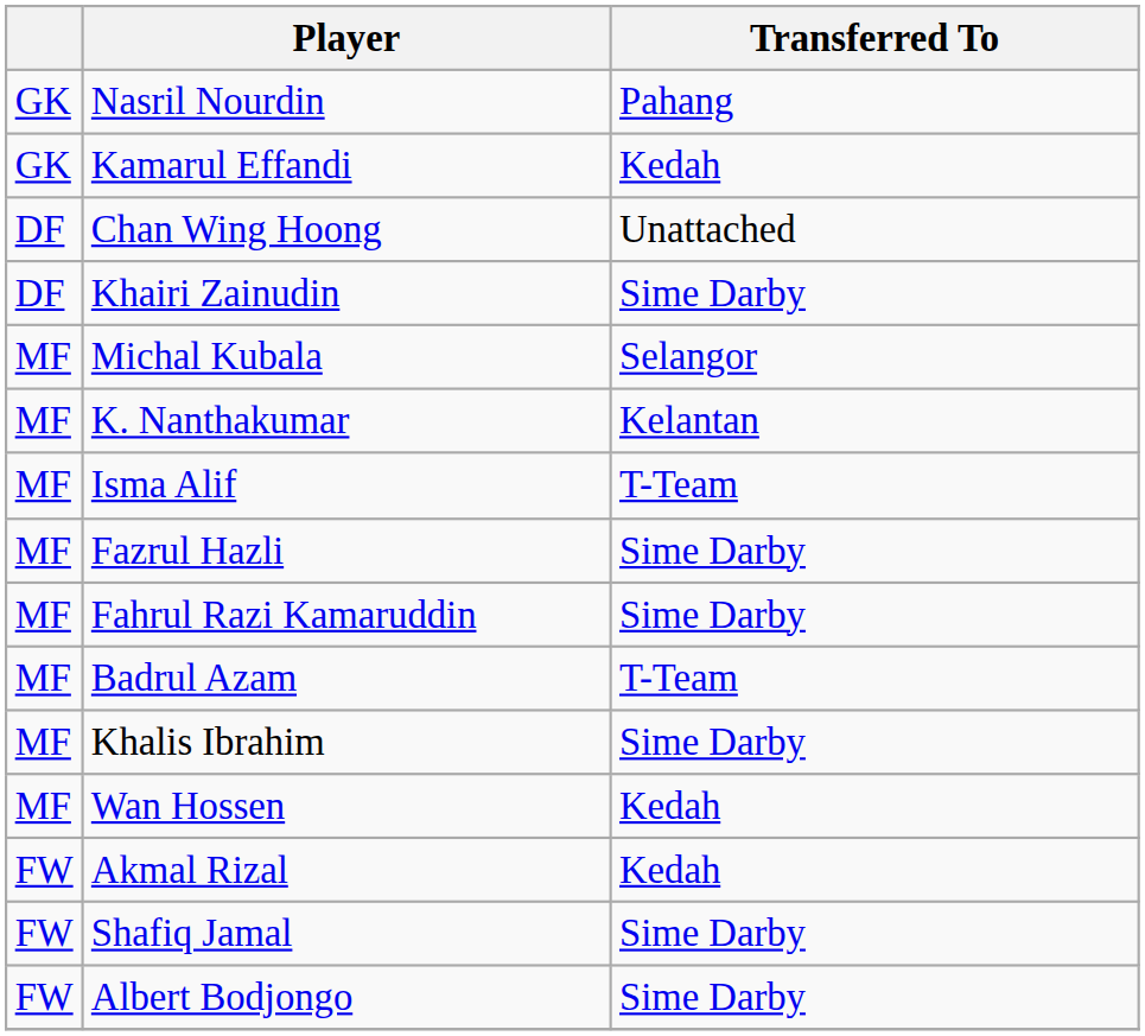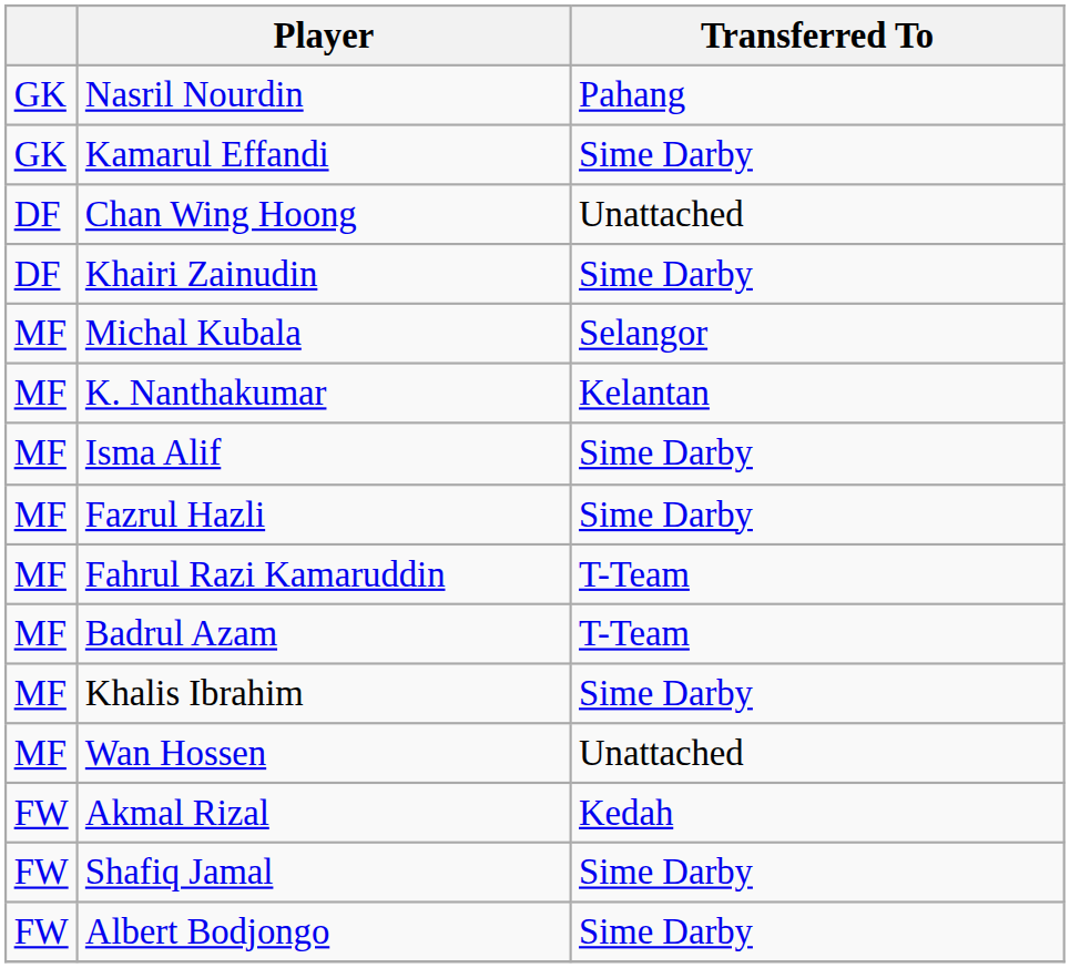 <table class="wikitable plainrowheaders sortable" style="font-size:95%">
 <tr>
 <th></th>
 <th scope="col" style="width:200px;">Player</th>
 <th scope="col" style="width:200px;">Transferred To</th>
 </tr>
 <tr>
 <td align="left"><a href='#'>GK</a></td>
 <td align="left"> <a href='#'>Nasril Nourdin</a></td>
 <td align="left"> <a href='#'>Pahang</a></td>
 </tr>
 <tr>
 <td align="left"><a href='#'>GK</a></td>
 <td align="left"> <a href='#'>Kamarul Effandi</a></td>
-<td align="left"> <a href='#'>Kedah</a></td>
+<td align="left"> <a href='#'>Sime Darby</a></td>
 </tr>
 <tr>
 <td align="left"><a href='#'>DF</a></td>
 <td align="left"> <a href='#'>Chan Wing Hoong</a></td>
 <td align="left">Unattached</td>
 </tr>
 <tr>
 <td align="left"><a href='#'>DF</a></td>
 <td align="left"> <a href='#'>Khairi Zainudin</a></td>
 <td align="left"> <a href='#'>Sime Darby</a></td>
 </tr>
 <tr>
 <td align="left"><a href='#'>MF</a></td>
 <td align="left"> <a href='#'>Michal Kubala</a></td>
 <td align="left"> <a href='#'>Selangor</a></td>
 </tr>
 <tr>
 <td align="left"><a href='#'>MF</a></td>
 <td align="left"> <a href='#'>K. Nanthakumar</a></td>
 <td align="left"> <a href='#'>Kelantan</a></td>
 </tr>
 <tr>
 <td align="left"><a href='#'>MF</a></td>
 <td align="left"> <a href='#'>Isma Alif</a></td>
-<td align="left"> <a href='#'>T-Team</a></td>
+<td align="left"> <a href='#'>Sime Darby</a></td>
 </tr>
 <tr>
 <td align="left"><a href='#'>MF</a></td>
 <td align="left"> <a href='#'>Fazrul Hazli</a></td>
 <td align="left"> <a href='#'>Sime Darby</a></td>
 </tr>
 <tr>
 <td align="left"><a href='#'>MF</a></td>
 <td align="left"> <a href='#'>Fahrul Razi Kamaruddin</a></td>
-<td align="left"> <a href='#'>Sime Darby</a></td>
+<td align="left"> <a href='#'>T-Team</a></td>
 </tr>
 <tr>
 <td align="left"><a href='#'>MF</a></td>
 <td align="left"> <a href='#'>Badrul Azam</a></td>
 <td align="left"> <a href='#'>T-Team</a></td>
 </tr>
 <tr>
 <td align="left"><a href='#'>MF</a></td>
 <td align="left"> Khalis Ibrahim</td>
 <td align="left"> <a href='#'>Sime Darby</a></td>
 </tr>
 <tr>
 <td align="left"><a href='#'>MF</a></td>
 <td align="left"> <a href='#'>Wan Hossen</a></td>
-<td align="left"> <a href='#'>Kedah</a></td>
+<td align="left">Unattached</td>
 </tr>
 <tr>
 <td align="left"><a href='#'>FW</a></td>
 <td align="left"> <a href='#'>Akmal Rizal</a></td>
 <td align="left"> <a href='#'>Kedah</a></td>
 </tr>
 <tr>
 <td align="left"><a href='#'>FW</a></td>
 <td align="left"> <a href='#'>Shafiq Jamal</a></td>
 <td align="left"> <a href='#'>Sime Darby</a></td>
 </tr>
 <tr>
 <td align="left"><a href='#'>FW</a></td>
 <td align="left"> <a href='#'>Albert Bodjongo</a></td>
 <td align="left"> <a href='#'>Sime Darby</a></td>
 </tr>
 <tr>
 </tr>
 </table>
